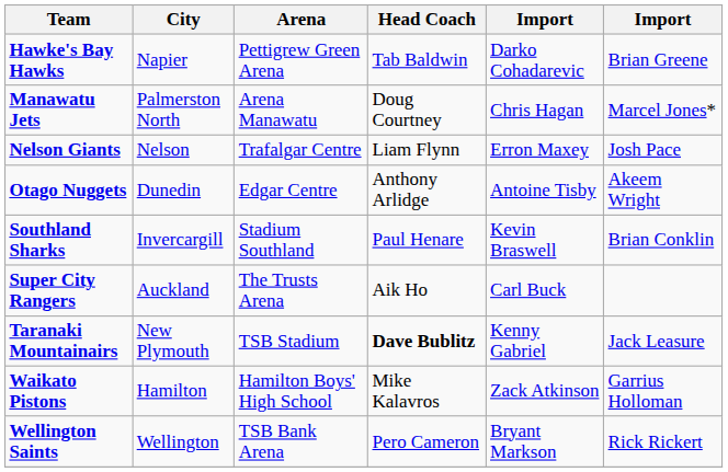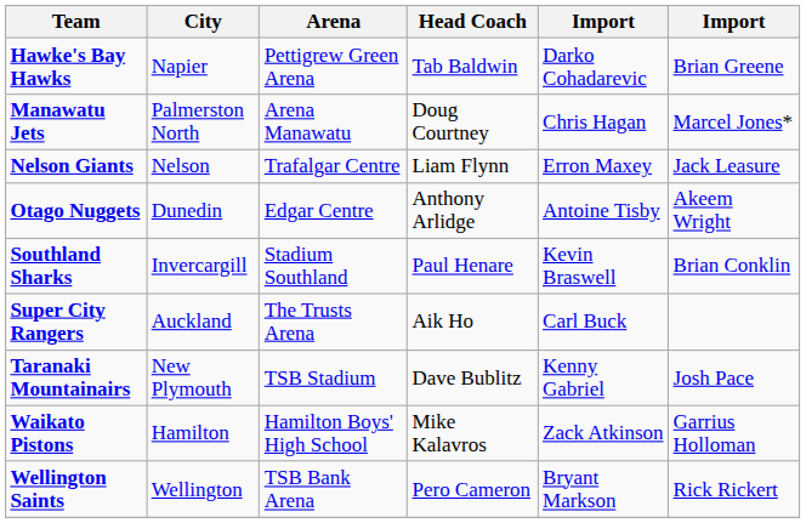 <table class="wikitable" style="width:99%; text-align:left">
 <tr>
 <th style="width:15%">Team</th>
 <th style="width:10%">City</th>
 <th style="width:17%">Arena</th>
 <th style="width:15%">Head Coach</th>
 <th style="width:15%">Import</th>
 <th style="width:15%">Import</th>
 </tr>
 <tr>
 <td><strong><a href='#'>Hawke's Bay Hawks</a></strong></td>
 <td><a href='#'>Napier</a></td>
 <td><a href='#'>Pettigrew Green Arena</a></td>
 <td> <a href='#'>Tab Baldwin</a></td>
 <td> <a href='#'>Darko Cohadarevic</a></td>
 <td> <a href='#'>Brian Greene</a></td>
 </tr>
 <tr>
 <td><strong><a href='#'>Manawatu Jets</a></strong></td>
 <td><a href='#'>Palmerston North</a></td>
 <td><a href='#'>Arena Manawatu</a></td>
 <td> Doug Courtney</td>
 <td> <a href='#'>Chris Hagan</a></td>
 <td> <a href='#'>Marcel Jones</a>*</td>
 </tr>
 <tr>
 <td><strong><a href='#'>Nelson Giants</a></strong></td>
 <td><a href='#'>Nelson</a></td>
 <td><a href='#'>Trafalgar Centre</a></td>
 <td> Liam Flynn</td>
 <td> <a href='#'>Erron Maxey</a></td>
-<td> <a href='#'>Josh Pace</a></td>
+<td> <a href='#'>Jack Leasure</a></td>
 </tr>
 <tr>
 <td><strong><a href='#'>Otago Nuggets</a></strong></td>
 <td><a href='#'>Dunedin</a></td>
 <td><a href='#'>Edgar Centre</a></td>
 <td> Anthony Arlidge</td>
 <td> <a href='#'>Antoine Tisby</a></td>
 <td> <a href='#'>Akeem Wright</a></td>
 </tr>
 <tr>
 <td><strong><a href='#'>Southland Sharks</a></strong></td>
 <td><a href='#'>Invercargill</a></td>
 <td><a href='#'>Stadium Southland</a></td>
 <td> <a href='#'>Paul Henare</a></td>
 <td> <a href='#'>Kevin Braswell</a></td>
 <td> <a href='#'>Brian Conklin</a></td>
 </tr>
 <tr>
 <td><strong><a href='#'>Super City Rangers</a></strong></td>
 <td><a href='#'>Auckland</a></td>
 <td><a href='#'>The Trusts Arena</a></td>
 <td> Aik Ho</td>
 <td> <a href='#'>Carl Buck</a></td>
 <td></td>
 </tr>
 <tr>
 <td><strong><a href='#'>Taranaki Mountainairs</a></strong></td>
 <td><a href='#'>New Plymouth</a></td>
 <td><a href='#'>TSB Stadium</a></td>
-<td><strong> Dave Bublitz</strong></td>
+<td> Dave Bublitz</td>
 <td> <a href='#'>Kenny Gabriel</a></td>
-<td> <a href='#'>Jack Leasure</a></td>
+<td> <a href='#'>Josh Pace</a></td>
 </tr>
 <tr>
 <td><strong><a href='#'>Waikato Pistons</a></strong></td>
 <td><a href='#'>Hamilton</a></td>
 <td><a href='#'>Hamilton Boys' High School</a></td>
 <td> Mike Kalavros</td>
 <td> <a href='#'>Zack Atkinson</a></td>
 <td> <a href='#'>Garrius Holloman</a></td>
 </tr>
 <tr>
 <td><strong><a href='#'>Wellington Saints</a></strong></td>
 <td><a href='#'>Wellington</a></td>
 <td><a href='#'>TSB Bank Arena</a></td>
 <td> <a href='#'>Pero Cameron</a></td>
 <td> <a href='#'>Bryant Markson</a></td>
 <td> <a href='#'>Rick Rickert</a></td>
 </tr>
 <tr>
 </tr>
 </table>
